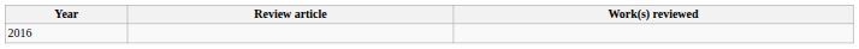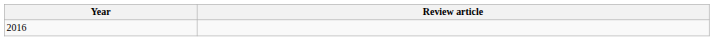 <table class='wikitable sortable' width='90%'>
 <tr>
 <th>Year</th>
 <th class='unsortable'>Review article</th>
-<th class='unsortable'>Work(s) reviewed</th>
 </tr>
 <tr>
 <td>2016</td>
 <td></td>
-<td></td>
 </tr>
 </table>
